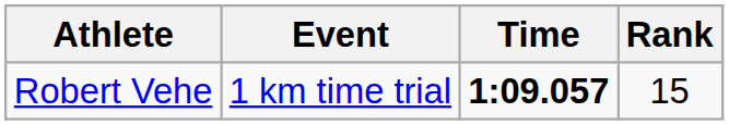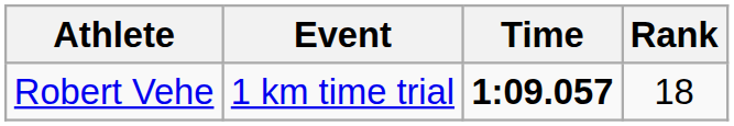 <table class=wikitable style=font-size:90%;text-align:center>
 <tr>
 <th>Athlete</th>
 <th>Event</th>
 <th>Time</th>
 <th>Rank</th>
 </tr>
 <tr>
 <td align=left><a href='#'>Robert Vehe</a></td>
 <td align=left><a href='#'>1 km time trial</a></td>
 <td><strong>1:09.057</strong></td>
-<td>15</td>
+<td>18</td>
 </tr>
 </table>
